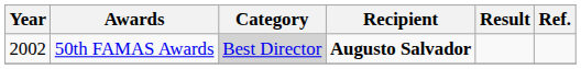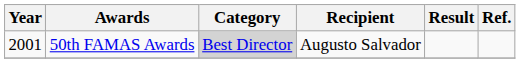 <table class="wikitable">
 <tr>
 <th>Year</th>
 <th>Awards</th>
 <th>Category</th>
 <th>Recipient</th>
 <th>Result</th>
 <th>Ref.</th>
 </tr>
 <tr>
-<td>2002</td>
+<td>2001</td>
 <td><a href='#'>50th FAMAS Awards</a></td>
 <td style="background: lightgrey;"><a href='#'>Best Director</a></td>
-<td><strong>Augusto Salvador</strong></td>
+<td>Augusto Salvador</td>
 <td></td>
 <td></td>
 </tr>
 <tr>
 </tr>
 </table>
